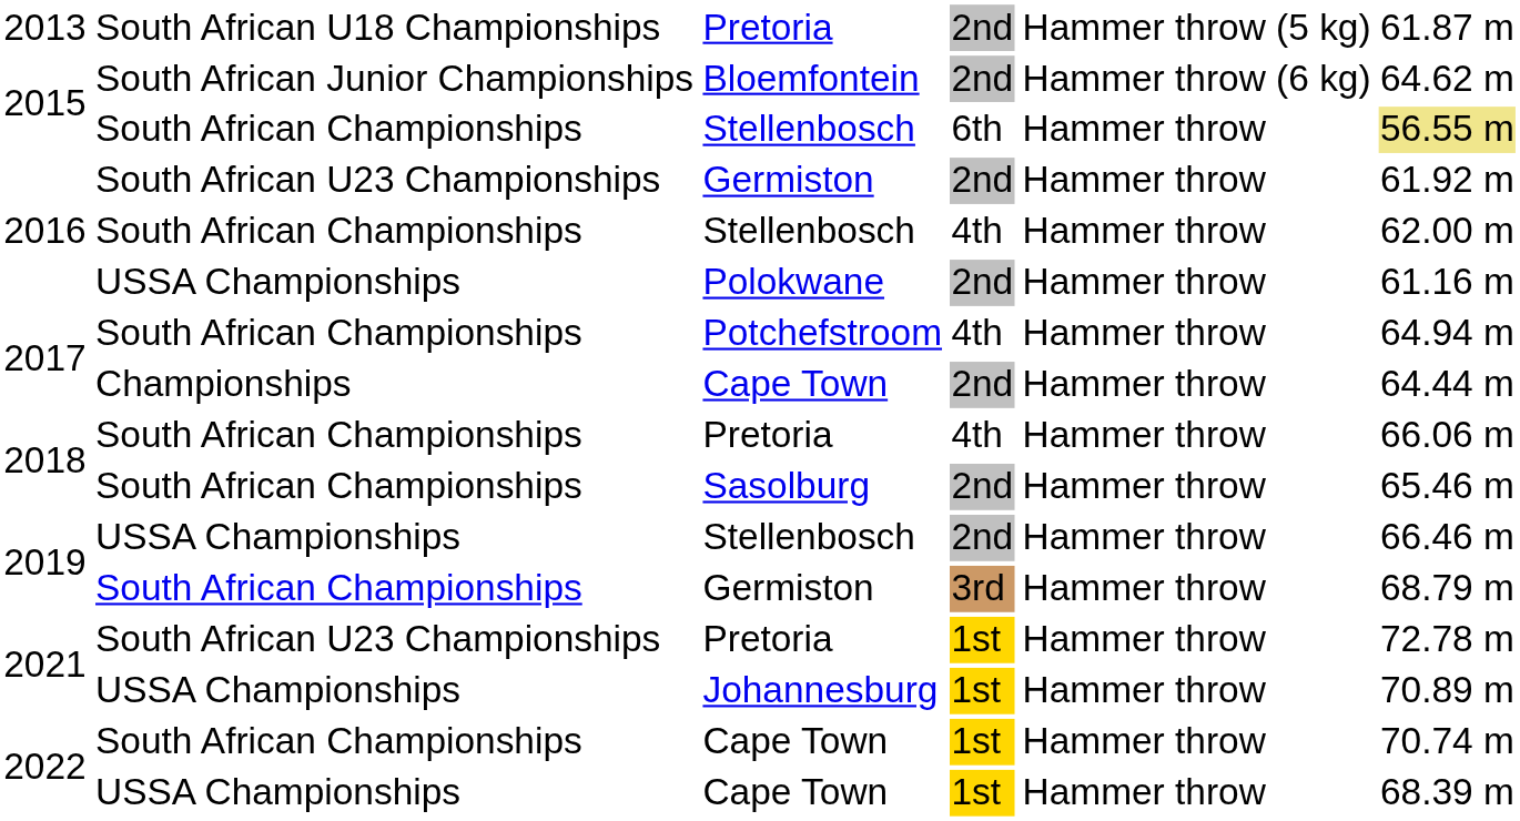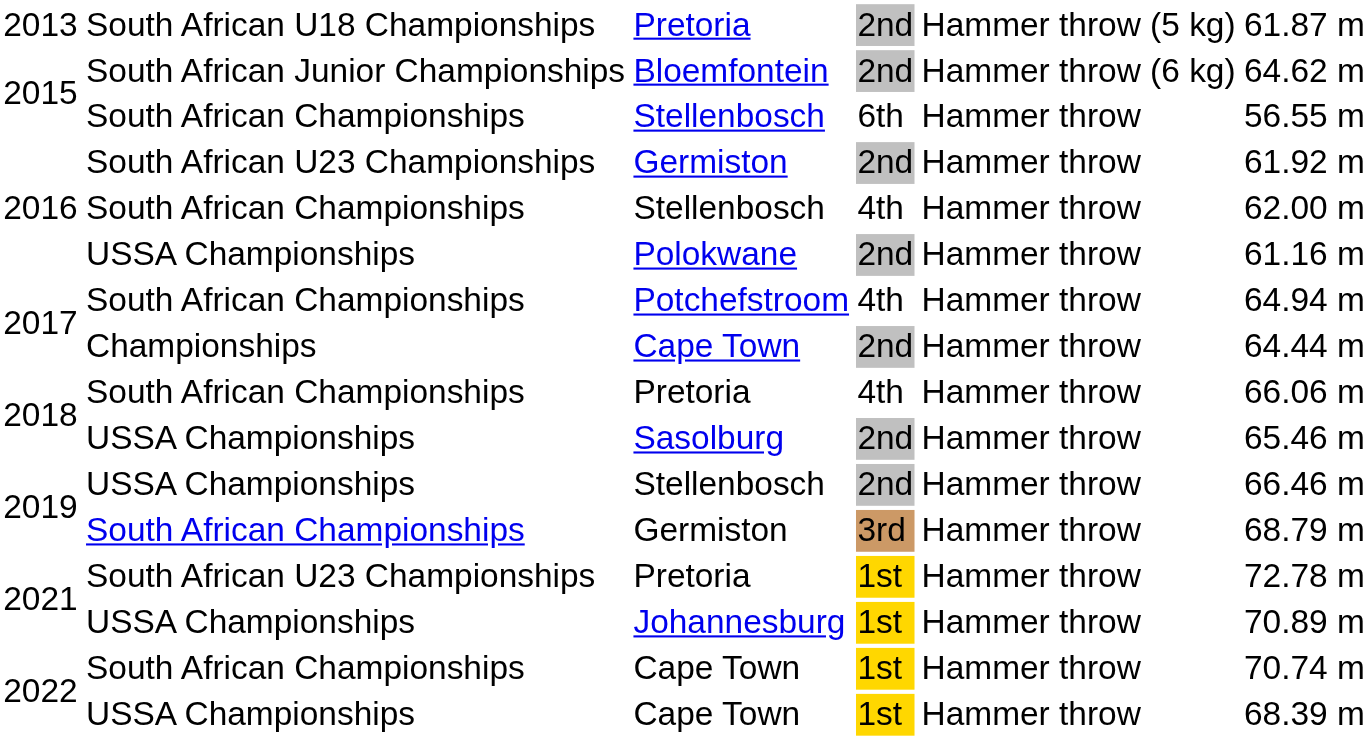 <table>
 <tr>
 <td>2013</td>
 <td>South African U18 Championships</td>
 <td><a href='#'>Pretoria</a></td>
 <td bgcolor=silver>2nd</td>
 <td>Hammer throw (5 kg)</td>
 <td>61.87 m</td>
 </tr>
 <tr>
 <td rowspan=2>2015</td>
 <td>South African Junior Championships</td>
 <td><a href='#'>Bloemfontein</a></td>
 <td bgcolor=silver>2nd</td>
 <td>Hammer throw (6 kg)</td>
 <td>64.62 m</td>
 </tr>
 <tr>
 <td>South African Championships</td>
 <td><a href='#'>Stellenbosch</a></td>
 <td>6th</td>
 <td>Hammer throw</td>
-<td style="background: khaki;">56.55 m</td>
+<td>56.55 m</td>
 </tr>
 <tr>
 <td rowspan=3>2016</td>
 <td>South African U23 Championships</td>
 <td><a href='#'>Germiston</a></td>
 <td bgcolor=silver>2nd</td>
 <td>Hammer throw</td>
 <td>61.92 m</td>
 </tr>
 <tr>
 <td>South African Championships</td>
 <td>Stellenbosch</td>
 <td>4th</td>
 <td>Hammer throw</td>
 <td>62.00 m</td>
 </tr>
 <tr>
 <td>USSA Championships</td>
 <td><a href='#'>Polokwane</a></td>
 <td bgcolor=silver>2nd</td>
 <td>Hammer throw</td>
 <td>61.16 m</td>
 </tr>
 <tr>
 <td rowspan=2>2017</td>
 <td>South African Championships</td>
 <td><a href='#'>Potchefstroom</a></td>
 <td>4th</td>
 <td>Hammer throw</td>
 <td>64.94 m</td>
 </tr>
 <tr>
 <td> Championships</td>
 <td><a href='#'>Cape Town</a></td>
 <td bgcolor=silver>2nd</td>
 <td>Hammer throw</td>
 <td>64.44 m</td>
 </tr>
 <tr>
 <td rowspan=2>2018</td>
 <td>South African Championships</td>
 <td>Pretoria</td>
 <td>4th</td>
 <td>Hammer throw</td>
 <td>66.06 m</td>
 </tr>
 <tr>
-<td>South African Championships</td>
+<td>USSA Championships</td>
 <td><a href='#'>Sasolburg</a></td>
 <td bgcolor=silver>2nd</td>
 <td>Hammer throw</td>
 <td>65.46 m</td>
 </tr>
 <tr>
 <td rowspan=2>2019</td>
 <td>USSA Championships</td>
 <td>Stellenbosch</td>
 <td bgcolor=silver>2nd</td>
 <td>Hammer throw</td>
 <td>66.46 m</td>
 </tr>
 <tr>
 <td><a href='#'>South African Championships</a></td>
 <td>Germiston</td>
 <td bgcolor=cc9966>3rd</td>
 <td>Hammer throw</td>
 <td>68.79 m</td>
 </tr>
 <tr>
 <td rowspan=2>2021</td>
 <td>South African U23 Championships</td>
 <td>Pretoria</td>
 <td bgcolor=gold>1st</td>
 <td>Hammer throw</td>
 <td>72.78 m</td>
 </tr>
 <tr>
 <td>USSA Championships</td>
 <td><a href='#'>Johannesburg</a></td>
 <td bgcolor=gold>1st</td>
 <td>Hammer throw</td>
 <td>70.89 m</td>
 </tr>
 <tr>
 <td rowspan=2>2022</td>
 <td>South African Championships</td>
 <td>Cape Town</td>
 <td bgcolor=gold>1st</td>
 <td>Hammer throw</td>
 <td>70.74 m</td>
 </tr>
 <tr>
 <td>USSA Championships</td>
 <td>Cape Town</td>
 <td bgcolor=gold>1st</td>
 <td>Hammer throw</td>
 <td>68.39 m</td>
 </tr>
 </table>
